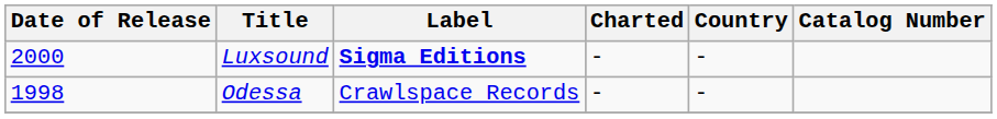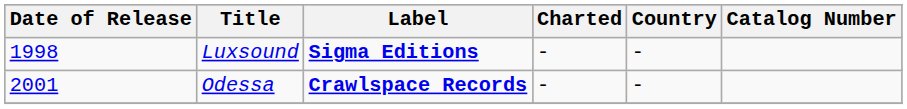 <table class="wikitable" style="font-size: 95%;">
 <tr>
 <th>Date of Release</th>
 <th>Title</th>
 <th>Label</th>
 <th>Charted</th>
 <th>Country</th>
 <th>Catalog Number</th>
 </tr>
 <tr>
-<td><a href='#'>2000</a></td>
+<td><a href='#'>1998</a></td>
 <td><em><a href='#'>Luxsound</a></em></td>
 <td><strong><a href='#'>Sigma Editions</a></strong></td>
 <td>-</td>
 <td>-</td>
 <td></td>
 </tr>
 <tr>
-<td><a href='#'>1998</a></td>
+<td><a href='#'>2001</a></td>
 <td><em><a href='#'>Odessa</a></em></td>
-<td><a href='#'>Crawlspace Records</a></td>
+<td><strong><a href='#'>Crawlspace Records</a></strong></td>
 <td>-</td>
 <td>-</td>
 <td></td>
 </tr>
 <tr>
 </tr>
 </table>
